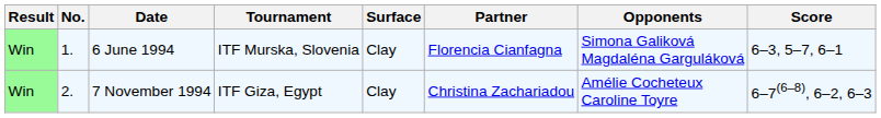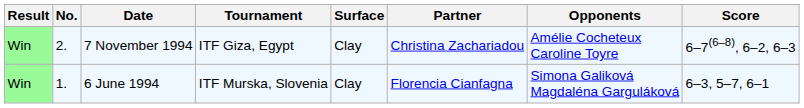 <table class="sortable wikitable" style=font-size:97%>
 <tr>
 <th>Result</th>
 <th>No.</th>
 <th>Date</th>
 <th>Tournament</th>
 <th>Surface</th>
 <th>Partner</th>
 <th>Opponents</th>
 <th>Score</th>
 </tr>
 <tr style="background:#f0f8ff;">
 <td style="background:#98fb98;">Win</td>
+<td>2.</td>
+<td>7 November 1994</td>
+<td>ITF Giza, Egypt</td>
+<td>Clay</td>
+<td> <a href='#'>Christina Zachariadou</a></td>
+<td> <a href='#'>Amélie Cocheteux</a> <br>  <a href='#'>Caroline Toyre</a></td>
+<td>6–7<sup>(6–8)</sup>, 6–2, 6–3</td>
+</tr>
+<tr style="background:#f0f8ff;">
+<td style="background:#98fb98;">Win</td>
 <td>1.</td>
 <td>6 June 1994</td>
 <td>ITF Murska, Slovenia</td>
 <td>Clay</td>
 <td> <a href='#'>Florencia Cianfagna</a></td>
 <td> <a href='#'>Simona Galiková</a> <br>  <a href='#'>Magdaléna Garguláková</a></td>
 <td>6–3, 5–7, 6–1</td>
 </tr>
-<tr style="background:#f0f8ff;">
-<td style="background:#98fb98;">Win</td>
-<td>2.</td>
-<td>7 November 1994</td>
-<td>ITF Giza, Egypt</td>
-<td>Clay</td>
-<td> <a href='#'>Christina Zachariadou</a></td>
-<td> <a href='#'>Amélie Cocheteux</a> <br>  <a href='#'>Caroline Toyre</a></td>
-<td>6–7<sup>(6–8)</sup>, 6–2, 6–3</td>
-</tr>
 </table>
